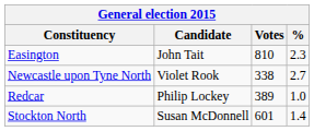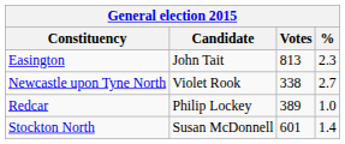 <table class="wikitable sortable">
 <tr>
 <th colspan="4"><a href='#'>General election 2015</a></th>
 </tr>
 <tr>
 <th>Constituency</th>
 <th>Candidate</th>
 <th>Votes</th>
 <th>%</th>
 </tr>
 <tr>
 <td><a href='#'>Easington</a></td>
 <td>John Tait</td>
-<td>810</td>
+<td>813</td>
 <td>2.3</td>
 </tr>
 <tr>
 <td><a href='#'>Newcastle upon Tyne North</a></td>
 <td>Violet Rook</td>
 <td>338</td>
 <td>2.7</td>
 </tr>
 <tr>
 <td><a href='#'>Redcar</a></td>
 <td>Philip Lockey</td>
 <td>389</td>
 <td>1.0</td>
 </tr>
 <tr>
 <td><a href='#'>Stockton North</a></td>
 <td>Susan McDonnell</td>
 <td>601</td>
 <td>1.4</td>
 </tr>
 </table>
